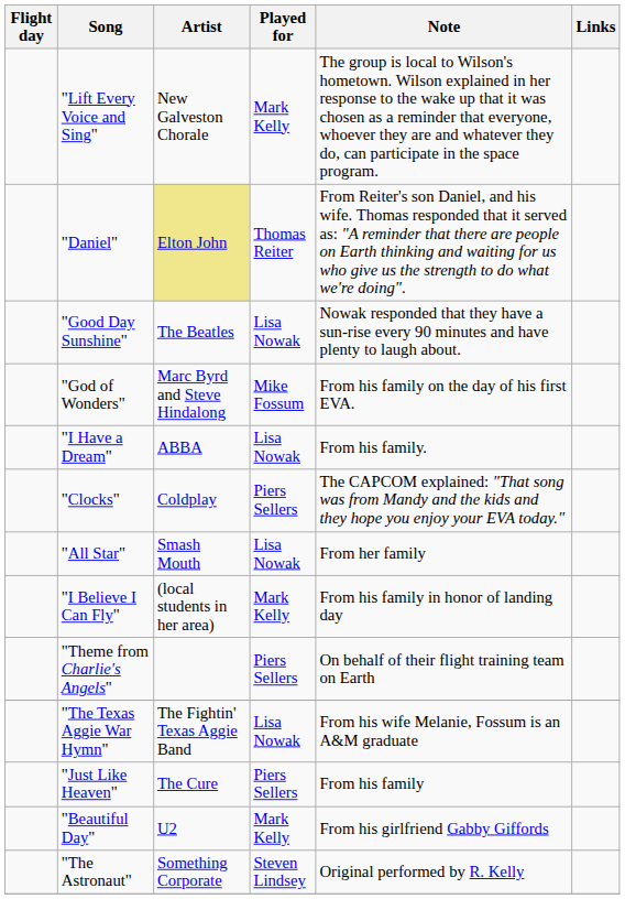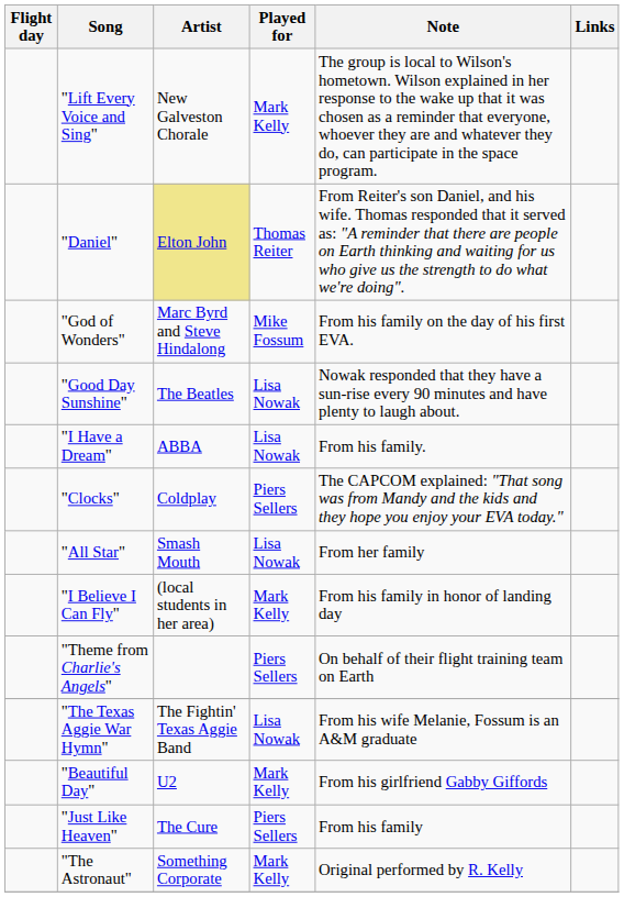 <table class="wikitable sortable">
 <tr>
 <th>Flight day</th>
 <th>Song</th>
 <th>Artist</th>
 <th>Played for</th>
 <th class="unsortable">Note</th>
 <th class="unsortable">Links</th>
 </tr>
 <tr>
 <td></td>
 <td>"<a href='#'>Lift Every Voice and Sing</a>"</td>
 <td>New Galveston Chorale</td>
 <td><a href='#'>Mark Kelly</a></td>
 <td>The group is local to Wilson's hometown. Wilson explained in her response to the wake up that it was chosen as a reminder that everyone, whoever they are and whatever they do, can participate in the space program.</td>
 <td> </td>
 </tr>
 <tr>
 <td></td>
 <td>"<a href='#'>Daniel</a>"</td>
 <td style="background: khaki;"><a href='#'>Elton John</a></td>
 <td><a href='#'>Thomas Reiter</a></td>
 <td>From Reiter's son Daniel, and his wife. Thomas responded that it served as: <em>"A reminder that there are people on Earth thinking and waiting for us who give us the strength to do what we're doing"</em>.</td>
 <td> </td>
 </tr>
 <tr>
 <td></td>
+<td>"God of Wonders"</td>
+<td><a href='#'>Marc Byrd</a> and <a href='#'>Steve Hindalong</a></td>
+<td><a href='#'>Mike Fossum</a></td>
+<td>From his family on the day of his first EVA.</td>
+<td> </td>
+</tr>
+<tr>
+<td></td>
 <td>"<a href='#'>Good Day Sunshine</a>"</td>
 <td><a href='#'>The Beatles</a></td>
 <td><a href='#'>Lisa Nowak</a></td>
 <td>Nowak responded that they have a sun-rise every 90 minutes and have plenty to laugh about.</td>
-<td> </td>
-</tr>
-<tr>
-<td></td>
-<td>"God of Wonders"</td>
-<td><a href='#'>Marc Byrd</a> and <a href='#'>Steve Hindalong</a></td>
-<td><a href='#'>Mike Fossum</a></td>
-<td>From his family on the day of his first EVA.</td>
 <td> </td>
 </tr>
 <tr>
 <td></td>
 <td>"<a href='#'>I Have a Dream</a>"</td>
 <td><a href='#'>ABBA</a></td>
 <td><a href='#'>Lisa Nowak</a></td>
 <td>From his family.</td>
 <td> </td>
 </tr>
 <tr>
 <td></td>
 <td>"<a href='#'>Clocks</a>"</td>
 <td><a href='#'>Coldplay</a></td>
 <td><a href='#'>Piers Sellers</a></td>
 <td>The CAPCOM explained: <em>"That song was from Mandy and the kids and they hope you enjoy your EVA today."</em></td>
 <td> </td>
 </tr>
 <tr>
 <td></td>
 <td>"<a href='#'>All Star</a>"</td>
 <td><a href='#'>Smash Mouth</a></td>
 <td><a href='#'>Lisa Nowak</a></td>
 <td>From her family</td>
 <td> </td>
 </tr>
 <tr>
 <td></td>
 <td>"<a href='#'>I Believe I Can Fly</a>"</td>
 <td>(local students in her area)</td>
 <td><a href='#'>Mark Kelly</a></td>
 <td>From his family in honor of landing day</td>
 <td> </td>
 </tr>
 <tr>
 <td></td>
 <td>"Theme from <em><a href='#'>Charlie's Angels</a></em>"</td>
 <td></td>
 <td><a href='#'>Piers Sellers</a></td>
 <td>On behalf of their flight training team on Earth</td>
 <td> </td>
 </tr>
 <tr>
 </tr>
 <tr>
 <td></td>
 <td>"<a href='#'>The Texas Aggie War Hymn</a>"</td>
 <td>The Fightin' <a href='#'>Texas Aggie</a> Band</td>
 <td><a href='#'>Lisa Nowak</a></td>
 <td>From his wife Melanie, Fossum is an A&M graduate</td>
 <td> </td>
 </tr>
 <tr>
 <td></td>
+<td>"<a href='#'>Beautiful Day</a>"</td>
+<td><a href='#'>U2</a></td>
+<td><a href='#'>Mark Kelly</a></td>
+<td>From his girlfriend <a href='#'>Gabby Giffords</a></td>
+<td> </td>
+</tr>
+<tr>
+<td></td>
 <td>"<a href='#'>Just Like Heaven</a>"</td>
 <td><a href='#'>The Cure</a></td>
 <td><a href='#'>Piers Sellers</a></td>
 <td>From his family</td>
 <td> </td>
 </tr>
 <tr>
 <td></td>
-<td>"<a href='#'>Beautiful Day</a>"</td>
-<td><a href='#'>U2</a></td>
-<td><a href='#'>Mark Kelly</a></td>
-<td>From his girlfriend <a href='#'>Gabby Giffords</a></td>
-<td> </td>
-</tr>
-<tr>
-<td></td>
 <td>"The Astronaut"</td>
 <td><a href='#'>Something Corporate</a></td>
-<td><a href='#'>Steven Lindsey</a></td>
+<td><a href='#'>Mark Kelly</a></td>
 <td>Original performed by <a href='#'>R. Kelly</a></td>
 <td> </td>
 </tr>
 <tr>
 </tr>
 </table>
